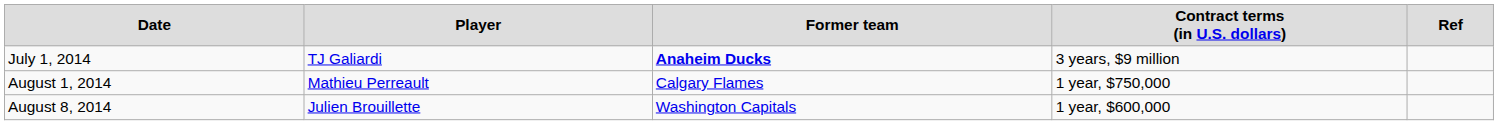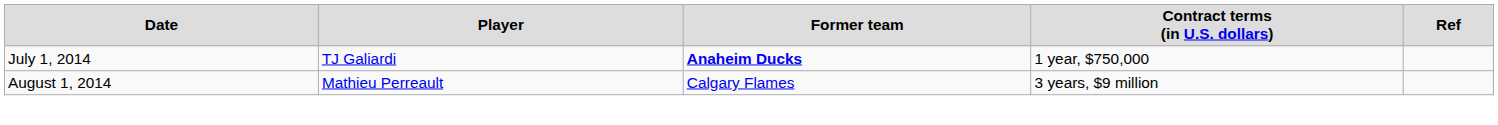 <table class="wikitable" width=98%>
 <tr align="center" bgcolor="#dddddd">
 <td><strong>Date</strong></td>
 <td><strong>Player</strong></td>
 <td><strong>Former team</strong></td>
 <td><strong>Contract terms</strong><br><strong>(in <a href='#'>U.S. dollars</a>)</strong></td>
 <td><strong>Ref</strong></td>
 </tr>
 <tr>
 <td>July 1, 2014</td>
 <td><a href='#'>TJ Galiardi</a></td>
 <td><strong><a href='#'>Anaheim Ducks</a></strong></td>
-<td>3 years, $9 million</td>
+<td>1 year, $750,000</td>
 <td></td>
 </tr>
 <tr>
 <td>August 1, 2014</td>
 <td><a href='#'>Mathieu Perreault</a></td>
 <td><a href='#'>Calgary Flames</a></td>
-<td>1 year, $750,000</td>
-<td></td>
-</tr>
-<tr>
-<td>August 8, 2014</td>
-<td><a href='#'>Julien Brouillette</a></td>
-<td><a href='#'>Washington Capitals</a></td>
-<td>1 year, $600,000</td>
+<td>3 years, $9 million</td>
 <td></td>
 </tr>
 </table>
